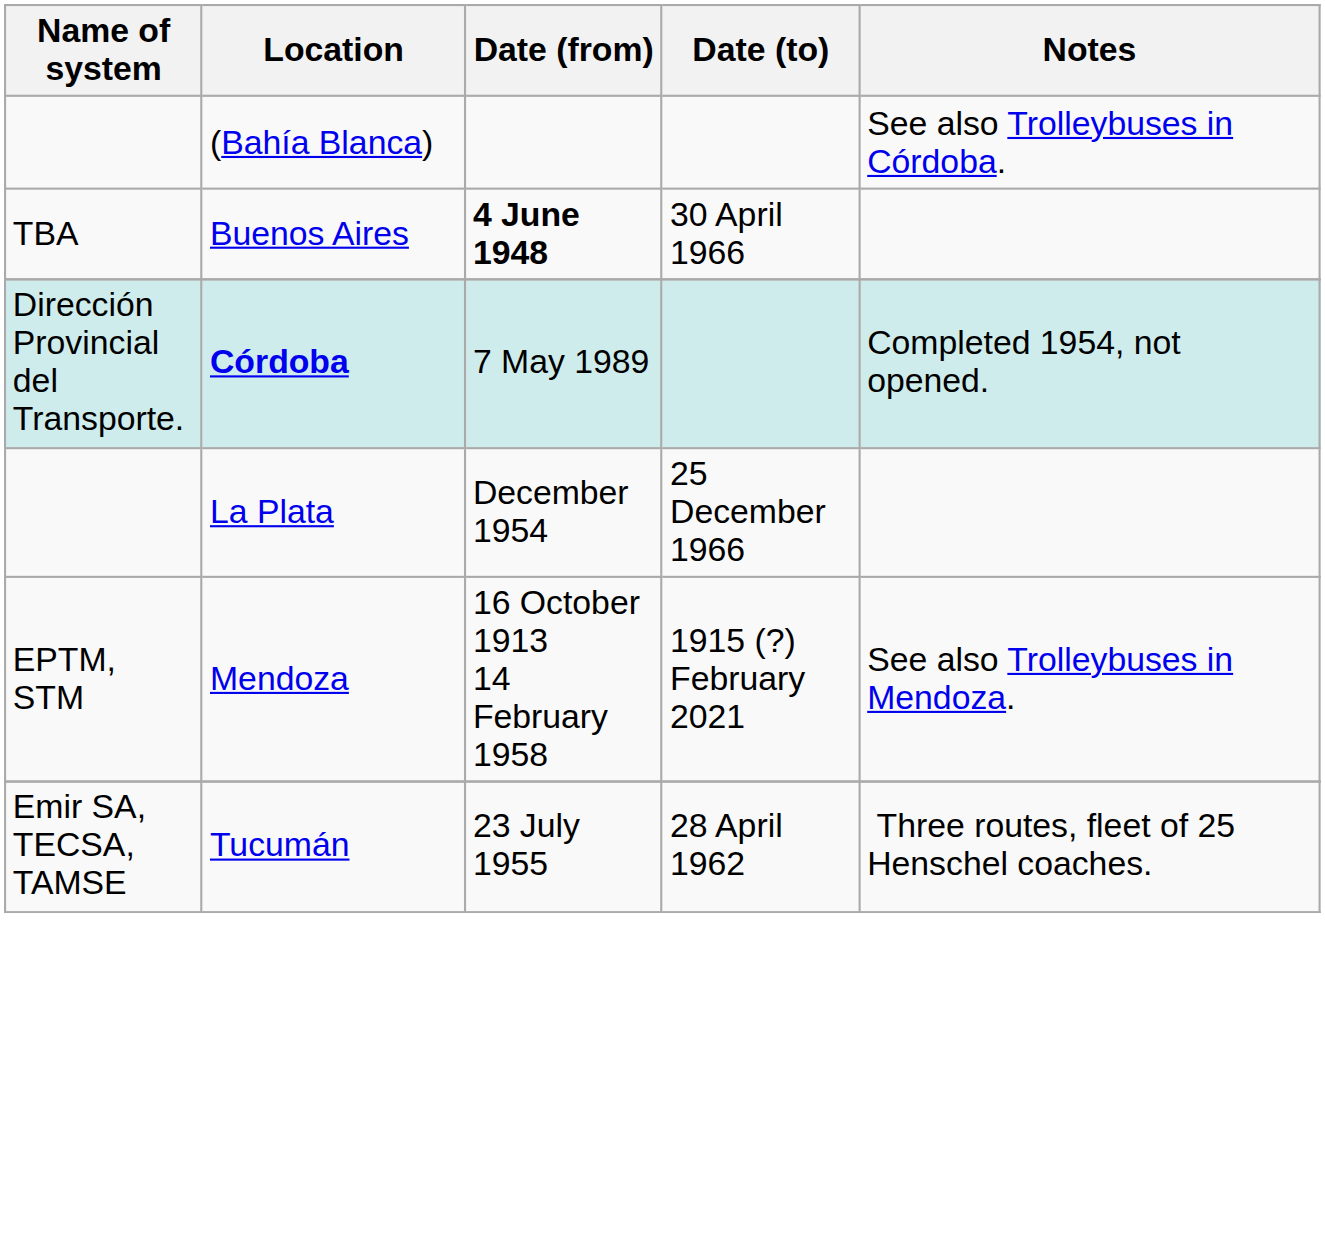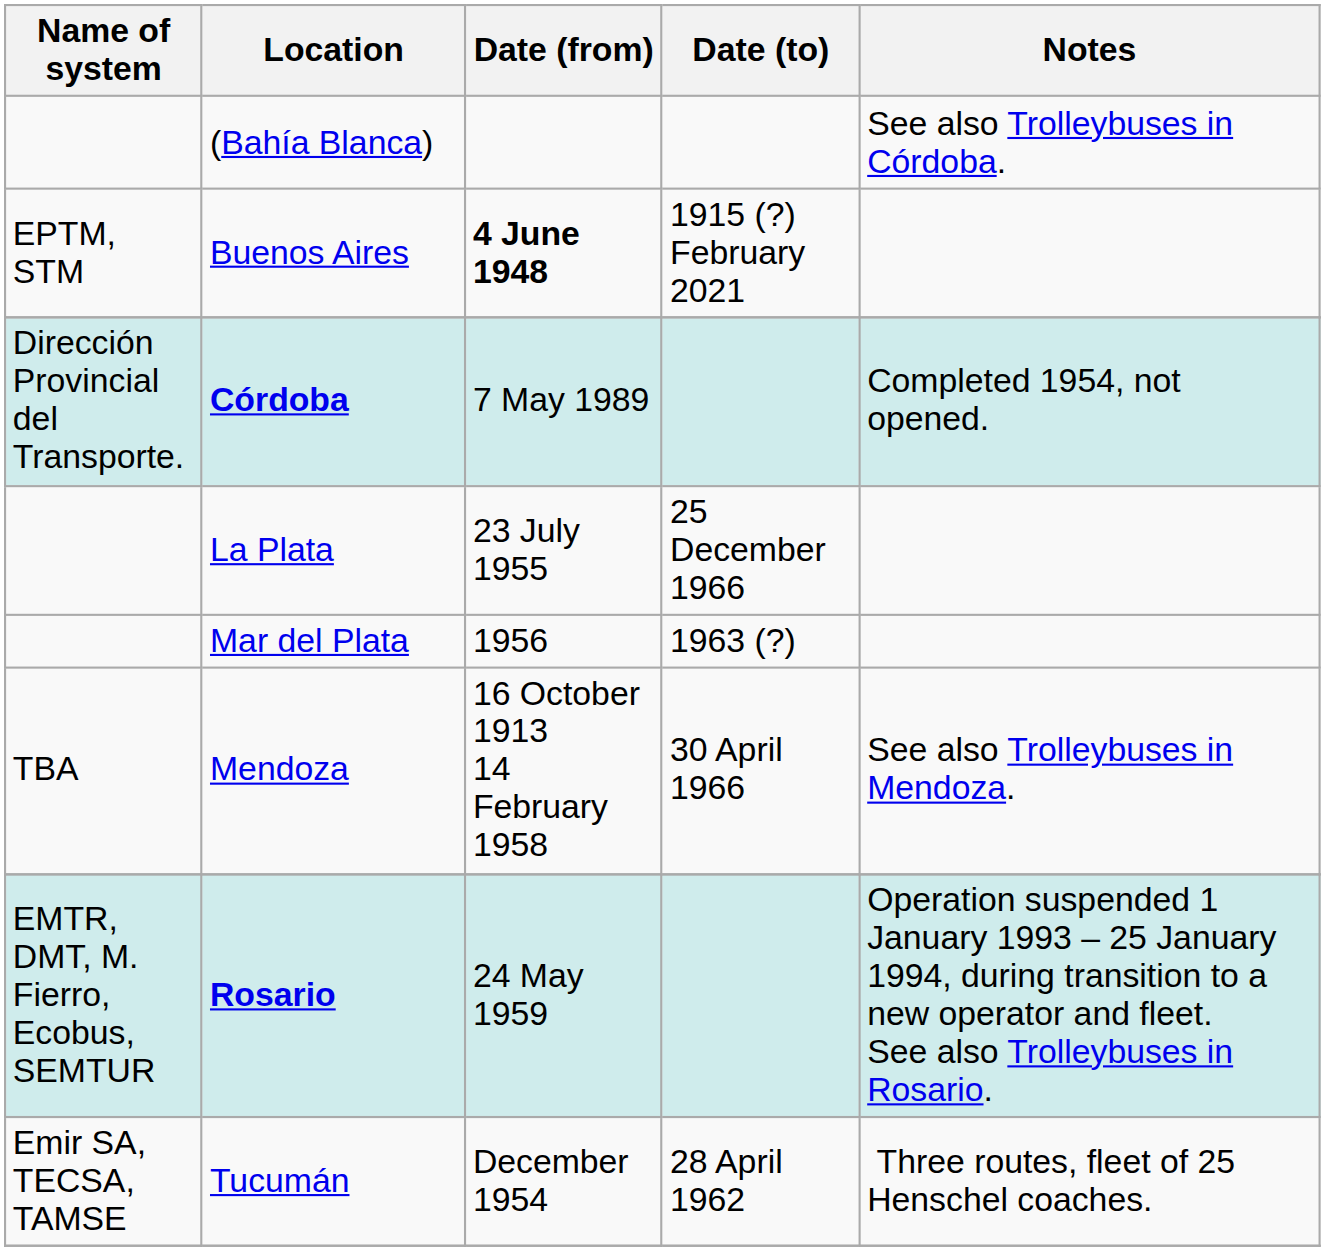 <table class="wikitable" width=100%>
 <tr>
 <th width=15%>Name of system</th>
 <th width=20%>Location</th>
 <th width=15%>Date (from)</th>
 <th width=15%>Date (to)</th>
 <th width=35%>Notes</th>
 </tr>
 <tr>
 <td> </td>
 <td>(<a href='#'>Bahía Blanca</a>)</td>
 <td> </td>
 <td> </td>
 <td>See also <a href='#'>Trolleybuses in Córdoba</a>.</td>
 </tr>
 <tr>
-<td>TBA</td>
+<td>EPTM, STM</td>
 <td><a href='#'>Buenos Aires</a></td>
 <td><strong>4 June 1948</strong></td>
-<td>30 April 1966</td>
+<td>1915 (?)<br>February 2021</td>
 <td> </td>
 </tr>
 <tr>
 </tr>
 <tr style="background:#CFECEC">
 <td>Dirección Provincial del Transporte.</td>
 <td><strong><a href='#'>Córdoba</a></strong></td>
 <td>7 May 1989</td>
 <td> </td>
 <td>Completed 1954, not opened.</td>
 </tr>
 <tr>
 <td> </td>
 <td><a href='#'>La Plata</a></td>
-<td>December 1954</td>
+<td>23 July 1955</td>
 <td>25 December 1966</td>
 <td> </td>
 </tr>
 <tr>
-<td>EPTM, STM</td>
+<td> </td>
+<td><a href='#'>Mar del Plata</a></td>
+<td>1956</td>
+<td>1963 (?)</td>
+<td> </td>
+</tr>
+<tr>
+<td>TBA</td>
 <td><a href='#'>Mendoza</a></td>
 <td>16 October 1913<br>14 February 1958</td>
-<td>1915 (?)<br>February 2021</td>
+<td>30 April 1966</td>
 <td>See also <a href='#'>Trolleybuses in Mendoza</a>.</td>
 </tr>
 <tr>
 </tr>
+<tr style="background:#CFECEC">
+<td>EMTR, DMT, M. Fierro, Ecobus, SEMTUR</td>
+<td><strong><a href='#'>Rosario</a></strong></td>
+<td>24 May 1959</td>
+<td> </td>
+<td>Operation suspended 1 January 1993 – 25 January 1994, during transition to a new operator and fleet.<br>See also <a href='#'>Trolleybuses in Rosario</a>.</td>
+</tr>
 <tr>
 <td>Emir SA, TECSA, TAMSE</td>
 <td><a href='#'>Tucumán</a></td>
-<td>23 July 1955</td>
+<td>December 1954</td>
 <td>28 April 1962</td>
 <td> Three routes, fleet of 25 Henschel coaches.</td>
 </tr>
 <tr>
 </tr>
 </table>
